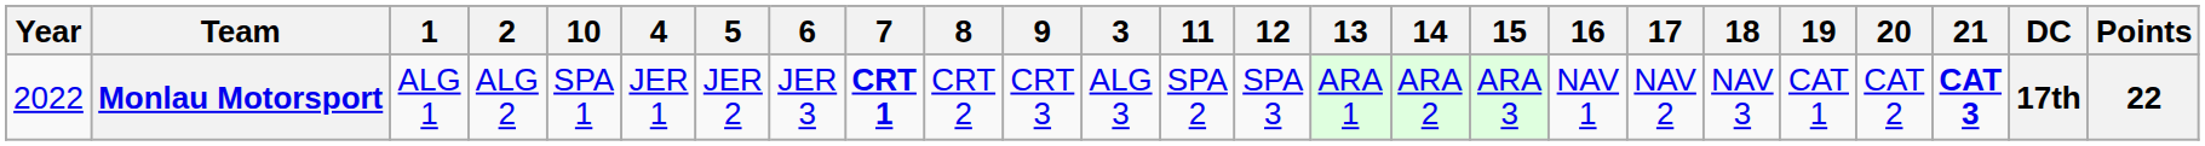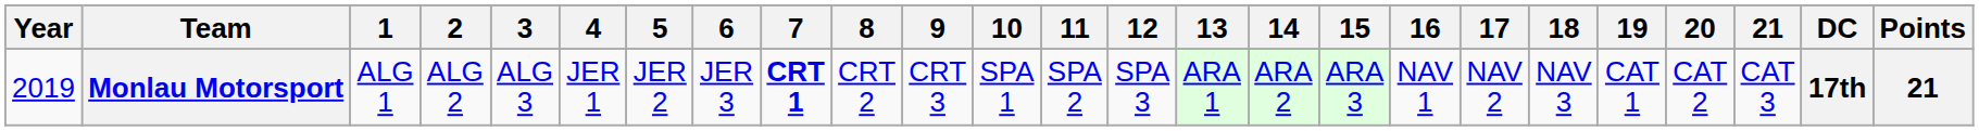 <table class="wikitable" style="text-align:center; font-size:85%;">
 <tr>
 <th>Year</th>
 <th>Team</th>
 <th>1</th>
 <th>2</th>
-<th>10</th>
+<th>3</th>
 <th>4</th>
 <th>5</th>
 <th>6</th>
 <th>7</th>
 <th>8</th>
 <th>9</th>
-<th>3</th>
+<th>10</th>
 <th>11</th>
 <th>12</th>
 <th>13</th>
 <th>14</th>
 <th>15</th>
 <th>16</th>
 <th>17</th>
 <th>18</th>
 <th>19</th>
 <th>20</th>
 <th>21</th>
 <th>DC</th>
 <th>Points</th>
 </tr>
 <tr>
-<td><a href='#'>2022</a></td>
+<td><a href='#'>2019</a></td>
 <th nowrap><a href='#'>Monlau Motorsport</a></th>
 <td><a href='#'>ALG<br>1</a></td>
 <td><a href='#'>ALG<br>2</a></td>
-<td><a href='#'>SPA<br>1</a></td>
+<td><a href='#'>ALG<br>3</a></td>
 <td><a href='#'>JER<br>1</a></td>
 <td><a href='#'>JER<br>2</a></td>
 <td><a href='#'>JER<br>3</a></td>
 <td><strong><a href='#'>CRT<br>1</a></strong></td>
 <td><a href='#'>CRT<br>2</a></td>
 <td><a href='#'>CRT<br>3</a></td>
-<td><a href='#'>ALG<br>3</a></td>
+<td><a href='#'>SPA<br>1</a></td>
 <td><a href='#'>SPA<br>2</a></td>
 <td><a href='#'>SPA<br>3</a></td>
 <td style="background:#DFFFDF;"><a href='#'>ARA<br>1</a><br></td>
 <td style="background:#DFFFDF;"><a href='#'>ARA<br>2</a><br></td>
 <td style="background:#DFFFDF;"><a href='#'>ARA<br>3</a><br></td>
 <td><a href='#'>NAV<br>1</a></td>
 <td><a href='#'>NAV<br>2</a></td>
 <td><a href='#'>NAV<br>3</a></td>
 <td><a href='#'>CAT<br>1</a></td>
 <td><a href='#'>CAT<br>2</a></td>
-<td><strong><a href='#'>CAT<br>3</a></strong></td>
+<td><a href='#'>CAT<br>3</a></td>
 <th>17th</th>
-<th>22</th>
+<th>21</th>
 </tr>
 </table>
